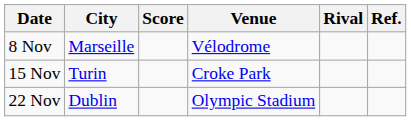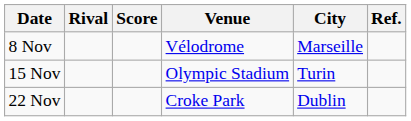 <table class=wikitable>
 <tr>
 <th>Date</th>
-<th>City</th>
+<th>Rival</th>
 <th>Score</th>
 <th>Venue</th>
-<th>Rival</th>
+<th>City</th>
 <th>Ref.</th>
 </tr>
 <tr>
 <td>8 Nov</td>
-<td><a href='#'>Marseille</a></td>
+<td></td>
 <td></td>
 <td><a href='#'>Vélodrome</a></td>
-<td></td>
+<td><a href='#'>Marseille</a></td>
 <td></td>
 </tr>
 <tr>
 <td>15 Nov</td>
+<td></td>
+<td></td>
+<td><a href='#'>Olympic Stadium</a></td>
 <td><a href='#'>Turin</a></td>
-<td></td>
-<td><a href='#'>Croke Park</a></td>
-<td></td>
 <td></td>
 </tr>
 <tr>
 <td>22 Nov</td>
+<td></td>
+<td></td>
+<td><a href='#'>Croke Park</a></td>
 <td><a href='#'>Dublin</a></td>
-<td></td>
-<td><a href='#'>Olympic Stadium</a></td>
-<td></td>
 <td></td>
 </tr>
 </table>
